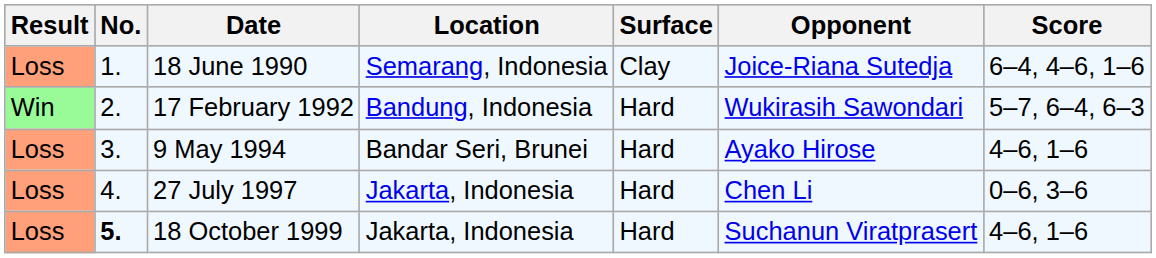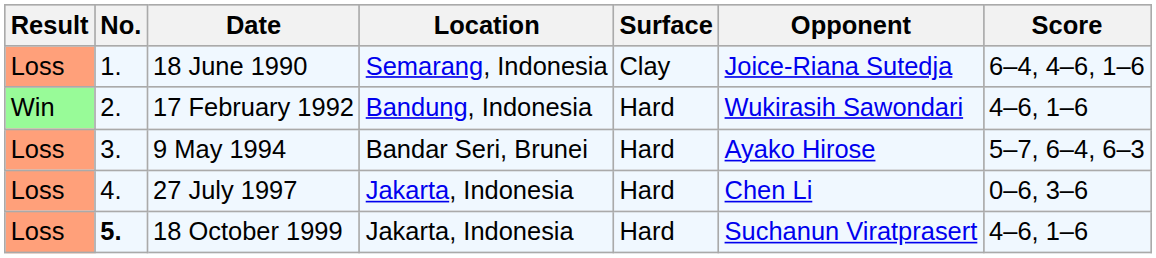 <table class="sortable wikitable" style="font-size:97%;">
 <tr>
 <th>Result</th>
 <th>No.</th>
 <th>Date</th>
 <th>Location</th>
 <th>Surface</th>
 <th>Opponent</th>
 <th>Score</th>
 </tr>
 <tr style="background:#f0f8ff;">
 <td style="background:#ffa07a;">Loss</td>
 <td>1.</td>
 <td>18 June 1990</td>
 <td><a href='#'>Semarang</a>, Indonesia</td>
 <td>Clay</td>
 <td> <a href='#'>Joice-Riana Sutedja</a></td>
 <td>6–4, 4–6, 1–6</td>
 </tr>
 <tr style="background:#f0f8ff;">
 <td style="background:#98fb98;">Win</td>
 <td>2.</td>
 <td>17 February 1992</td>
 <td><a href='#'>Bandung</a>, Indonesia</td>
 <td>Hard</td>
 <td> <a href='#'>Wukirasih Sawondari</a></td>
-<td>5–7, 6–4, 6–3</td>
+<td>4–6, 1–6</td>
 </tr>
 <tr style="background:#f0f8ff;">
 <td style="background:#ffa07a;">Loss</td>
 <td>3.</td>
 <td>9 May 1994</td>
 <td>Bandar Seri, Brunei</td>
 <td>Hard</td>
 <td> <a href='#'>Ayako Hirose</a></td>
-<td>4–6, 1–6</td>
+<td>5–7, 6–4, 6–3</td>
 </tr>
 <tr style="background:#f0f8ff;">
 <td style="background:#ffa07a;">Loss</td>
 <td>4.</td>
 <td>27 July 1997</td>
 <td><a href='#'>Jakarta</a>, Indonesia</td>
 <td>Hard</td>
 <td> <a href='#'>Chen Li</a></td>
 <td>0–6, 3–6</td>
 </tr>
 <tr style="background:#f0f8ff;">
 <td style="background:#ffa07a;">Loss</td>
 <td><strong>5.</strong></td>
 <td>18 October 1999</td>
 <td>Jakarta, Indonesia</td>
 <td>Hard</td>
 <td> <a href='#'>Suchanun Viratprasert</a></td>
 <td>4–6, 1–6</td>
 </tr>
 </table>
